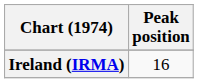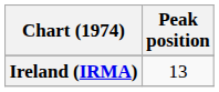 <table class="wikitable sortable plainrowheaders" style="text-align:center">
 <tr>
 <th>Chart (1974)</th>
 <th>Peak<br>position</th>
 </tr>
 <tr>
 </tr>
 <tr>
 <th scope="row">Ireland (<a href='#'>IRMA</a>)</th>
-<td>16</td>
+<td>13</td>
 </tr>
 <tr>
 </tr>
 </table>
